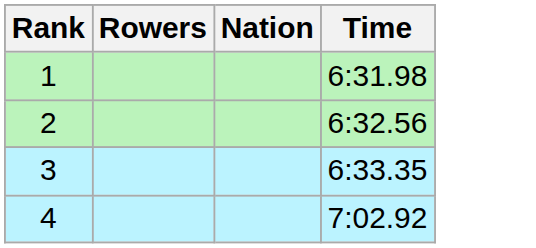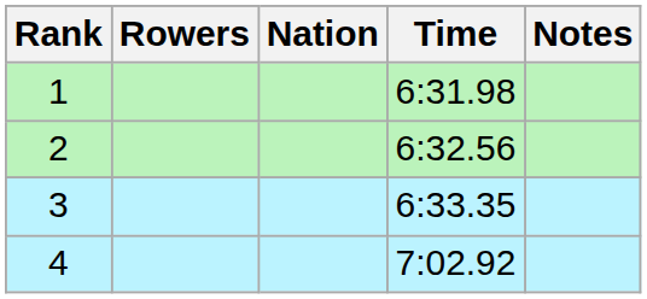 <table class="wikitable sortable" style=text-align:center>
 <tr>
 <th>Rank</th>
 <th>Rowers</th>
 <th>Nation</th>
 <th>Time</th>
+<th>Notes</th>
 </tr>
 <tr bgcolor=bbf3bb>
 <td>1</td>
 <td align=left></td>
 <td align=left></td>
 <td>6:31.98</td>
+<td></td>
 </tr>
 <tr bgcolor=bbf3bb>
 <td>2</td>
 <td align=left></td>
 <td align=left></td>
 <td>6:32.56</td>
+<td></td>
 </tr>
 <tr bgcolor=bbf3ff>
 <td>3</td>
 <td align=left></td>
 <td align=left></td>
 <td>6:33.35</td>
+<td></td>
 </tr>
 <tr bgcolor=bbf3ff>
 <td>4</td>
 <td align=left></td>
 <td align=left></td>
 <td>7:02.92</td>
+<td></td>
 </tr>
 </table>
